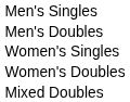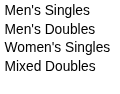 <table>
 <tr>
 <td>Men's Singles</td>
 <td></td>
 <td></td>
 <td><br></td>
 </tr>
 <tr>
 <td>Men's Doubles</td>
 <td></td>
 <td></td>
 <td><br></td>
 </tr>
 <tr>
 <td>Women's Singles</td>
 <td></td>
 <td></td>
 <td><br></td>
 </tr>
 <tr>
-<td>Women's Doubles</td>
-<td></td>
-<td></td>
-<td><br></td>
-</tr>
-<tr>
 <td>Mixed Doubles</td>
 <td></td>
 <td></td>
 <td><br></td>
 </tr>
 </table>
